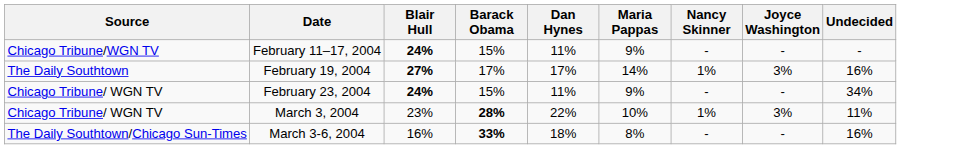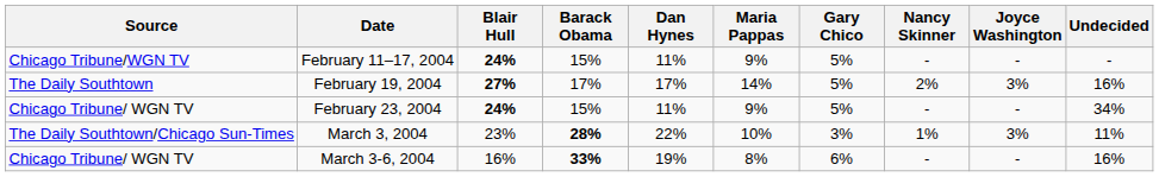 <table class="wikitable" style="text-align:center">
 <tr>
 <th>Source</th>
 <th>Date</th>
 <th style="width:80px;">Blair<br>Hull</th>
 <th style="width:80px;">Barack<br>Obama</th>
 <th style="width:80px;">Dan<br>Hynes</th>
 <th style="width:80px;">Maria<br>Pappas</th>
+<th style="width:80px;">Gary<br>Chico</th>
 <th style="width:80px;">Nancy<br>Skinner</th>
 <th style="width:80px;">Joyce<br>Washington</th>
 <th style="width:80px;">Undecided</th>
 </tr>
 <tr>
 <td align=left><a href='#'>Chicago Tribune</a>/<a href='#'>WGN TV</a></td>
 <td>February 11–17, 2004</td>
 <td><strong>24%</strong></td>
 <td align="center">15%</td>
 <td align="center">11%</td>
 <td align="center">9%</td>
+<td align="center">5%</td>
 <td align="center">-</td>
 <td align="center">-</td>
 <td align="center">-</td>
 </tr>
 <tr>
 <td align=left><a href='#'>The Daily Southtown</a></td>
 <td>February 19, 2004</td>
 <td><strong>27%</strong></td>
 <td align="center">17%</td>
 <td align="center">17%</td>
 <td align="center">14%</td>
-<td align="center">1%</td>
+<td align="center">5%</td>
+<td align="center">2%</td>
 <td align="center">3%</td>
 <td align="center">16%</td>
 </tr>
 <tr>
 <td align=left><a href='#'>Chicago Tribune</a>/ WGN TV</td>
 <td>February 23, 2004</td>
 <td><strong>24%</strong></td>
 <td align="center">15%</td>
 <td align="center">11%</td>
 <td align="center">9%</td>
+<td align="center">5%</td>
 <td align="center">-</td>
 <td align="center">-</td>
 <td align="center">34%</td>
 </tr>
 <tr>
-<td align=left><a href='#'>Chicago Tribune</a>/ WGN TV</td>
+<td align=left><a href='#'>The Daily Southtown</a>/<a href='#'>Chicago Sun-Times</a></td>
 <td>March 3, 2004</td>
 <td align="center">23%</td>
 <td><strong>28%</strong></td>
 <td align="center">22%</td>
 <td align="center">10%</td>
+<td align="center">3%</td>
 <td align="center">1%</td>
 <td align="center">3%</td>
 <td align="center">11%</td>
 </tr>
 <tr>
-<td align=left><a href='#'>The Daily Southtown</a>/<a href='#'>Chicago Sun-Times</a></td>
+<td align=left><a href='#'>Chicago Tribune</a>/ WGN TV</td>
 <td>March 3-6, 2004</td>
 <td align="center">16%</td>
 <td><strong>33%</strong></td>
-<td align="center">18%</td>
+<td align="center">19%</td>
 <td align="center">8%</td>
+<td align="center">6%</td>
 <td align="center">-</td>
 <td align="center">-</td>
 <td align="center">16%</td>
 </tr>
 </table>
